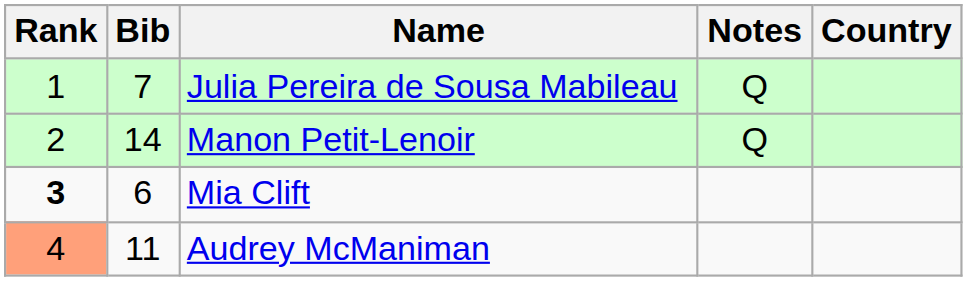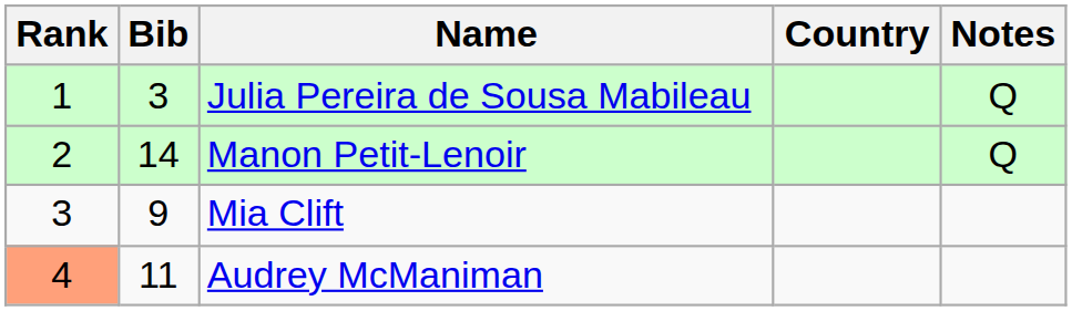 <table class="wikitable" style="text-align:center; width:450px">
 <tr>
 <th>Rank</th>
 <th>Bib</th>
 <th>Name</th>
+<th>Country</th>
 <th>Notes</th>
-<th>Country</th>
 </tr>
 <tr bgcolor=ccffcc>
 <td>1</td>
-<td>7</td>
+<td>3</td>
 <td align=left><a href='#'>Julia Pereira de Sousa Mabileau</a></td>
+<td align=left></td>
 <td>Q</td>
-<td align=left></td>
 </tr>
 <tr bgcolor=ccffcc>
 <td>2</td>
 <td>14</td>
 <td align=left><a href='#'>Manon Petit-Lenoir</a></td>
+<td align=left></td>
 <td>Q</td>
-<td align=left></td>
 </tr>
 <tr>
-<td><strong>3</strong></td>
-<td>6</td>
+<td>3</td>
+<td>9</td>
 <td align=left><a href='#'>Mia Clift</a></td>
+<td align=left></td>
 <td></td>
-<td align=left></td>
 </tr>
 <tr>
 <td style="background: lightsalmon;">4</td>
 <td>11</td>
 <td align=left><a href='#'>Audrey McManiman</a></td>
+<td align=left></td>
 <td></td>
-<td align=left></td>
 </tr>
 </table>
